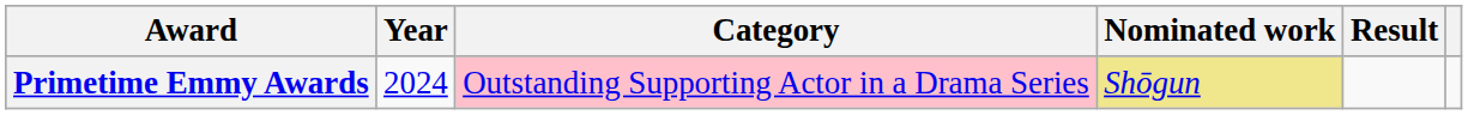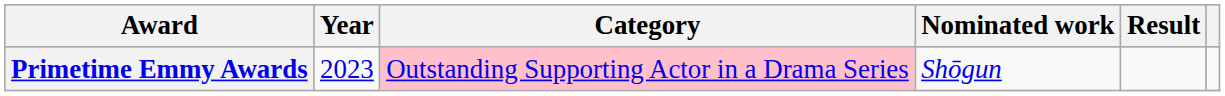 <table class="wikitable plainrowheaders sortable">
 <tr>
 <th scope="col">Award</th>
 <th scope="col">Year</th>
 <th scope="col">Category</th>
 <th scope="col">Nominated work</th>
 <th scope="col">Result</th>
 <th scope="col" class="unsortable"></th>
 </tr>
 <tr>
 <th scope="row"><a href='#'>Primetime Emmy Awards</a></th>
-<td><a href='#'>2024</a></td>
+<td><a href='#'>2023</a></td>
 <td style="background: pink;"><a href='#'>Outstanding Supporting Actor in a Drama Series</a></td>
-<td style="background: khaki;"><em><a href='#'>Shōgun</a></em></td>
+<td><em><a href='#'>Shōgun</a></em></td>
 <td></td>
 <td style="text-align:center;"></td>
 </tr>
 </table>
